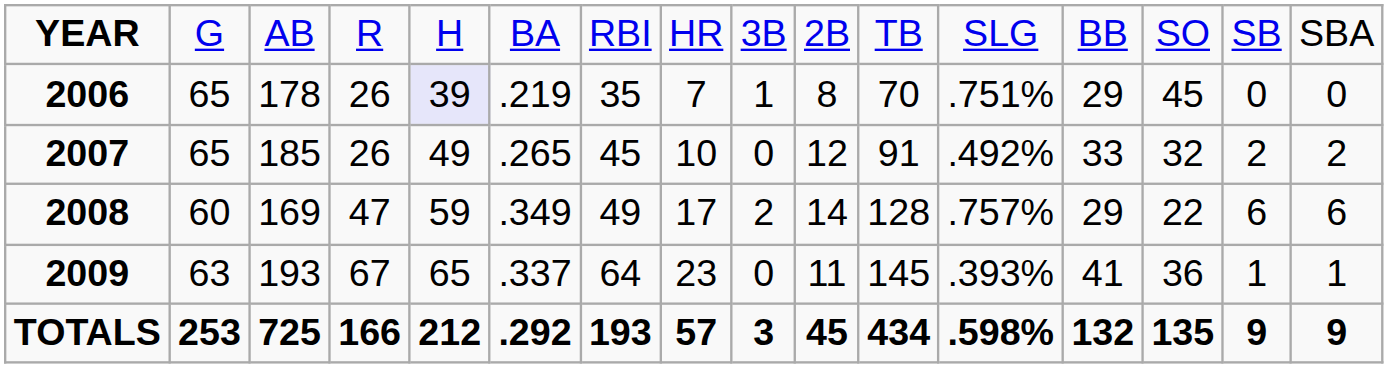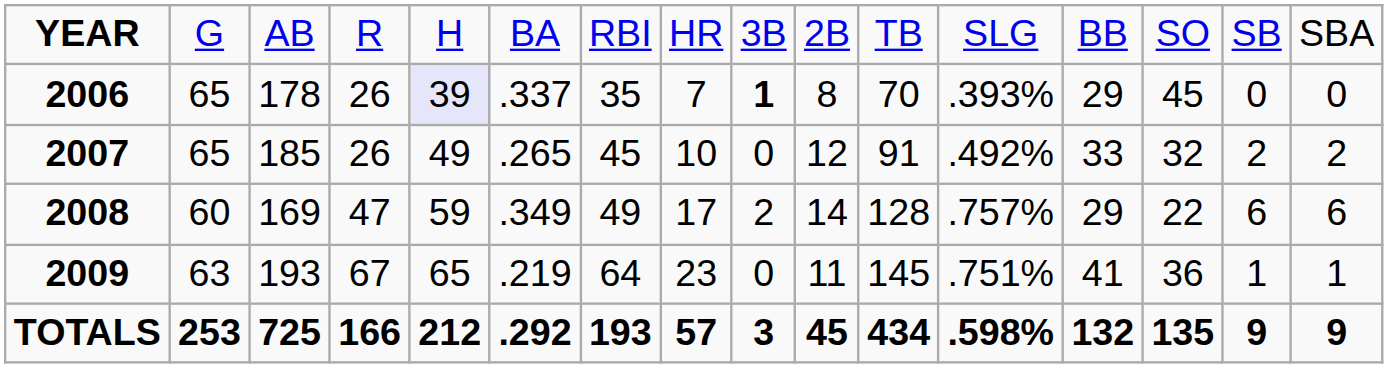 <table class="wikitable">
 <tr align=center>
 <td><strong>YEAR</strong></td>
 <td><a href='#'>G</a></td>
 <td><a href='#'>AB</a></td>
 <td><a href='#'>R</a></td>
 <td><a href='#'>H</a></td>
 <td><a href='#'>BA</a></td>
 <td><a href='#'>RBI</a></td>
 <td><a href='#'>HR</a></td>
 <td><a href='#'>3B</a></td>
 <td><a href='#'>2B</a></td>
 <td><a href='#'>TB</a></td>
 <td><a href='#'>SLG</a></td>
 <td><a href='#'>BB</a></td>
 <td><a href='#'>SO</a></td>
 <td><a href='#'>SB</a></td>
 <td>SBA</td>
 </tr>
 <tr align=center>
 <td><strong>2006</strong></td>
 <td>65</td>
 <td>178</td>
 <td>26</td>
 <td style="background: lavender;">39</td>
-<td>.219</td>
+<td>.337</td>
 <td>35</td>
 <td>7</td>
-<td>1</td>
+<td><strong>1</strong></td>
 <td>8</td>
 <td>70</td>
-<td>.751%</td>
+<td>.393%</td>
 <td>29</td>
 <td>45</td>
 <td>0</td>
 <td>0</td>
 </tr>
 <tr align=center>
 <td><strong>2007</strong></td>
 <td>65</td>
 <td>185</td>
 <td>26</td>
 <td>49</td>
 <td>.265</td>
 <td>45</td>
 <td>10</td>
 <td>0</td>
 <td>12</td>
 <td>91</td>
 <td>.492%</td>
 <td>33</td>
 <td>32</td>
 <td>2</td>
 <td>2</td>
 </tr>
 <tr align=center>
 <td><strong>2008</strong></td>
 <td>60</td>
 <td>169</td>
 <td>47</td>
 <td>59</td>
 <td>.349</td>
 <td>49</td>
 <td>17</td>
 <td>2</td>
 <td>14</td>
 <td>128</td>
 <td>.757%</td>
 <td>29</td>
 <td>22</td>
 <td>6</td>
 <td>6</td>
 </tr>
 <tr align=center>
 <td><strong>2009</strong></td>
 <td>63</td>
 <td>193</td>
 <td>67</td>
 <td>65</td>
-<td>.337</td>
+<td>.219</td>
 <td>64</td>
 <td>23</td>
 <td>0</td>
 <td>11</td>
 <td>145</td>
-<td>.393%</td>
+<td>.751%</td>
 <td>41</td>
 <td>36</td>
 <td>1</td>
 <td>1</td>
 </tr>
 <tr align=center>
 <td><strong>TOTALS</strong></td>
 <td><strong>253</strong></td>
 <td><strong>725</strong></td>
 <td><strong>166</strong></td>
 <td><strong>212</strong></td>
 <td><strong>.292</strong></td>
 <td><strong>193</strong></td>
 <td><strong>57</strong></td>
 <td><strong>3</strong></td>
 <td><strong>45</strong></td>
 <td><strong>434</strong></td>
 <td><strong>.598%</strong></td>
 <td><strong>132</strong></td>
 <td><strong>135</strong></td>
 <td><strong>9</strong></td>
 <td><strong>9</strong></td>
 </tr>
 </table>
